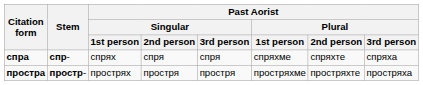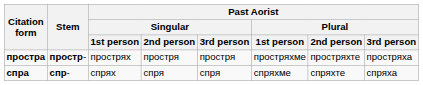 <table class="wikitable">
 <tr>
 <th rowspan="3">Citation<br>form</th>
 <th rowspan="3">Stem</th>
 <th colspan="6">Past Aorist</th>
 </tr>
 <tr>
 <th colspan="3">Singular</th>
 <th colspan="3">Plural</th>
 </tr>
 <tr>
 <th><strong>1st person</strong></th>
 <th><strong>2nd person</strong></th>
 <th><strong>3rd person</strong></th>
 <th><strong>1st person</strong></th>
 <th><strong>2nd person</strong></th>
 <th><strong>3rd person</strong></th>
 </tr>
 <tr>
+<td><strong>простра</strong> <br></td>
+<td><strong>простр</strong>- <br></td>
+<td>простр<span>я</span><span>х</span> <br></td>
+<td>простр<span>я</span> <br></td>
+<td>простр<span>я</span> <br></td>
+<td>простр<span>я</span><span>хме</span> <br></td>
+<td>простр<span>я</span><span>хте</span> <br></td>
+<td>простр<span>я</span><span>ха</span> <br></td>
+</tr>
+<tr>
 <td><strong>спра</strong> <br></td>
 <td><strong>спр</strong>- <br></td>
 <td>спр<span>я</span><span>х</span> <br></td>
 <td>спр<span>я</span> <br></td>
 <td>спр<span>я</span> <br></td>
 <td>спр<span>я</span><span>хме</span> <br></td>
 <td>спр<span>я</span><span>хте</span> <br></td>
 <td>спр<span>я</span><span>ха</span> <br></td>
 </tr>
-<tr>
-<td><strong>простра</strong> <br></td>
-<td><strong>простр</strong>- <br></td>
-<td>простр<span>я</span><span>х</span> <br></td>
-<td>простр<span>я</span> <br></td>
-<td>простр<span>я</span> <br></td>
-<td>простр<span>я</span><span>хме</span> <br></td>
-<td>простр<span>я</span><span>хте</span> <br></td>
-<td>простр<span>я</span><span>ха</span> <br></td>
-</tr>
 </table>
